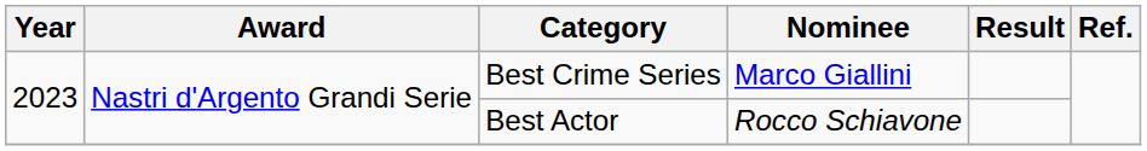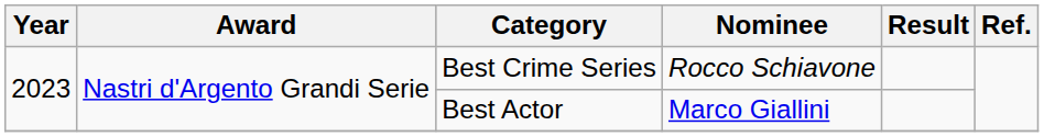 <table class="wikitable">
 <tr>
 <th>Year</th>
 <th>Award</th>
 <th>Category</th>
 <th>Nominee</th>
 <th>Result</th>
 <th>Ref.</th>
 </tr>
 <tr>
 <td rowspan="2">2023</td>
 <td rowspan="2"><a href='#'>Nastri d'Argento</a> Grandi Serie</td>
 <td>Best Crime Series</td>
-<td><a href='#'>Marco Giallini</a></td>
+<td><em>Rocco Schiavone</em></td>
 <td></td>
 <td rowspan="2"></td>
 </tr>
 <tr>
 <td>Best Actor</td>
-<td><em>Rocco Schiavone</em></td>
+<td><a href='#'>Marco Giallini</a></td>
 <td></td>
 </tr>
 <tr>
 </tr>
 </table>
